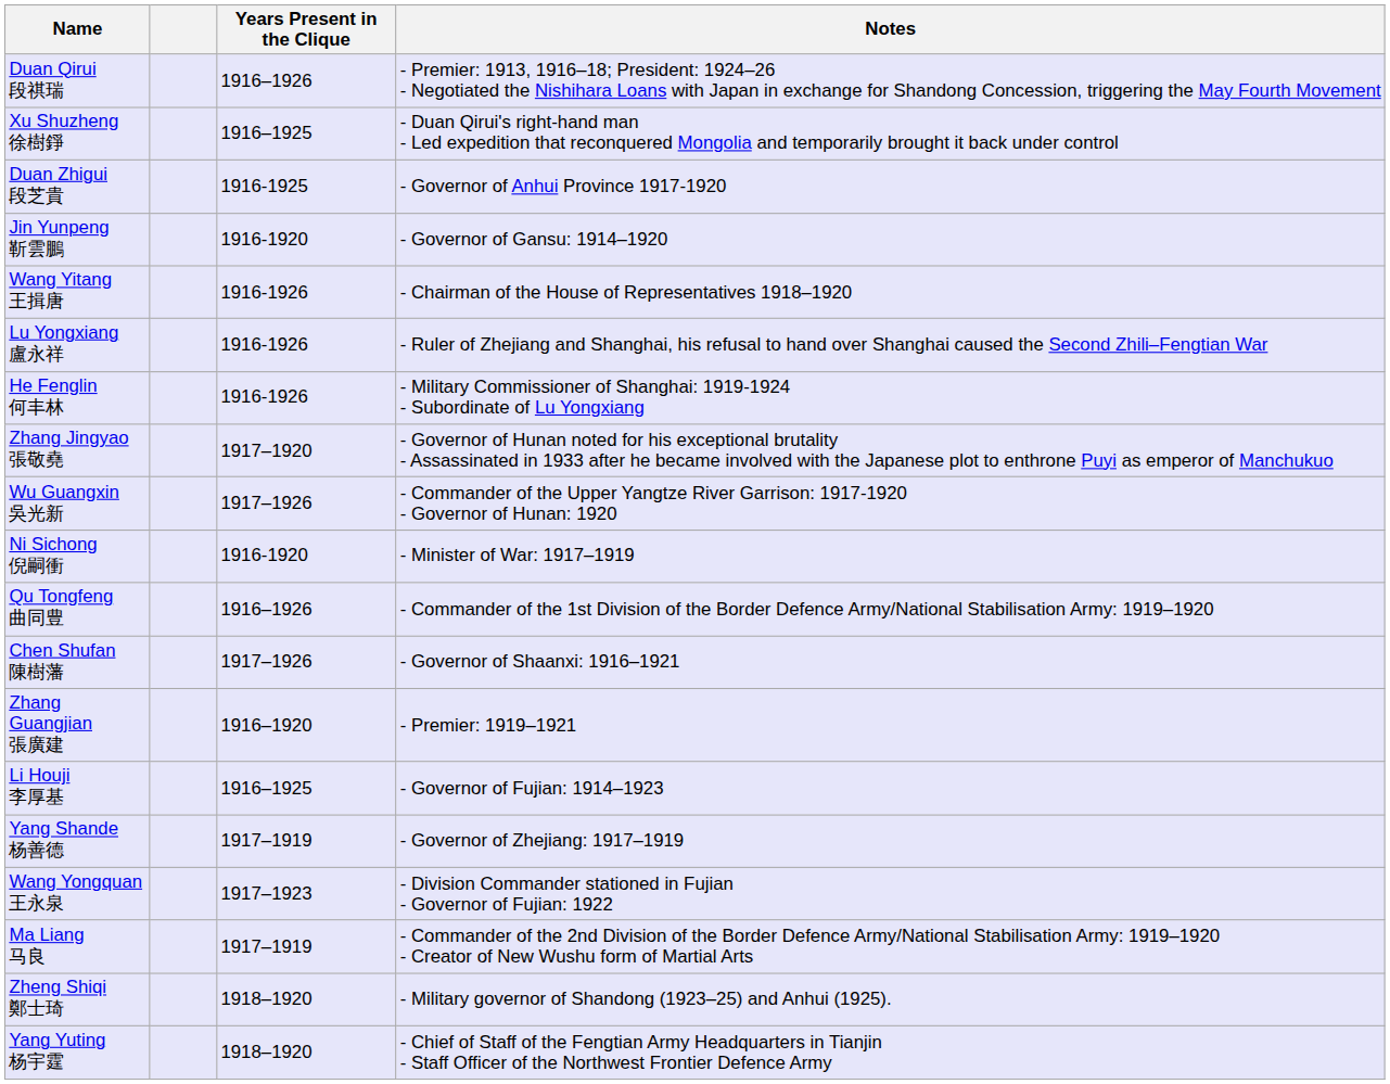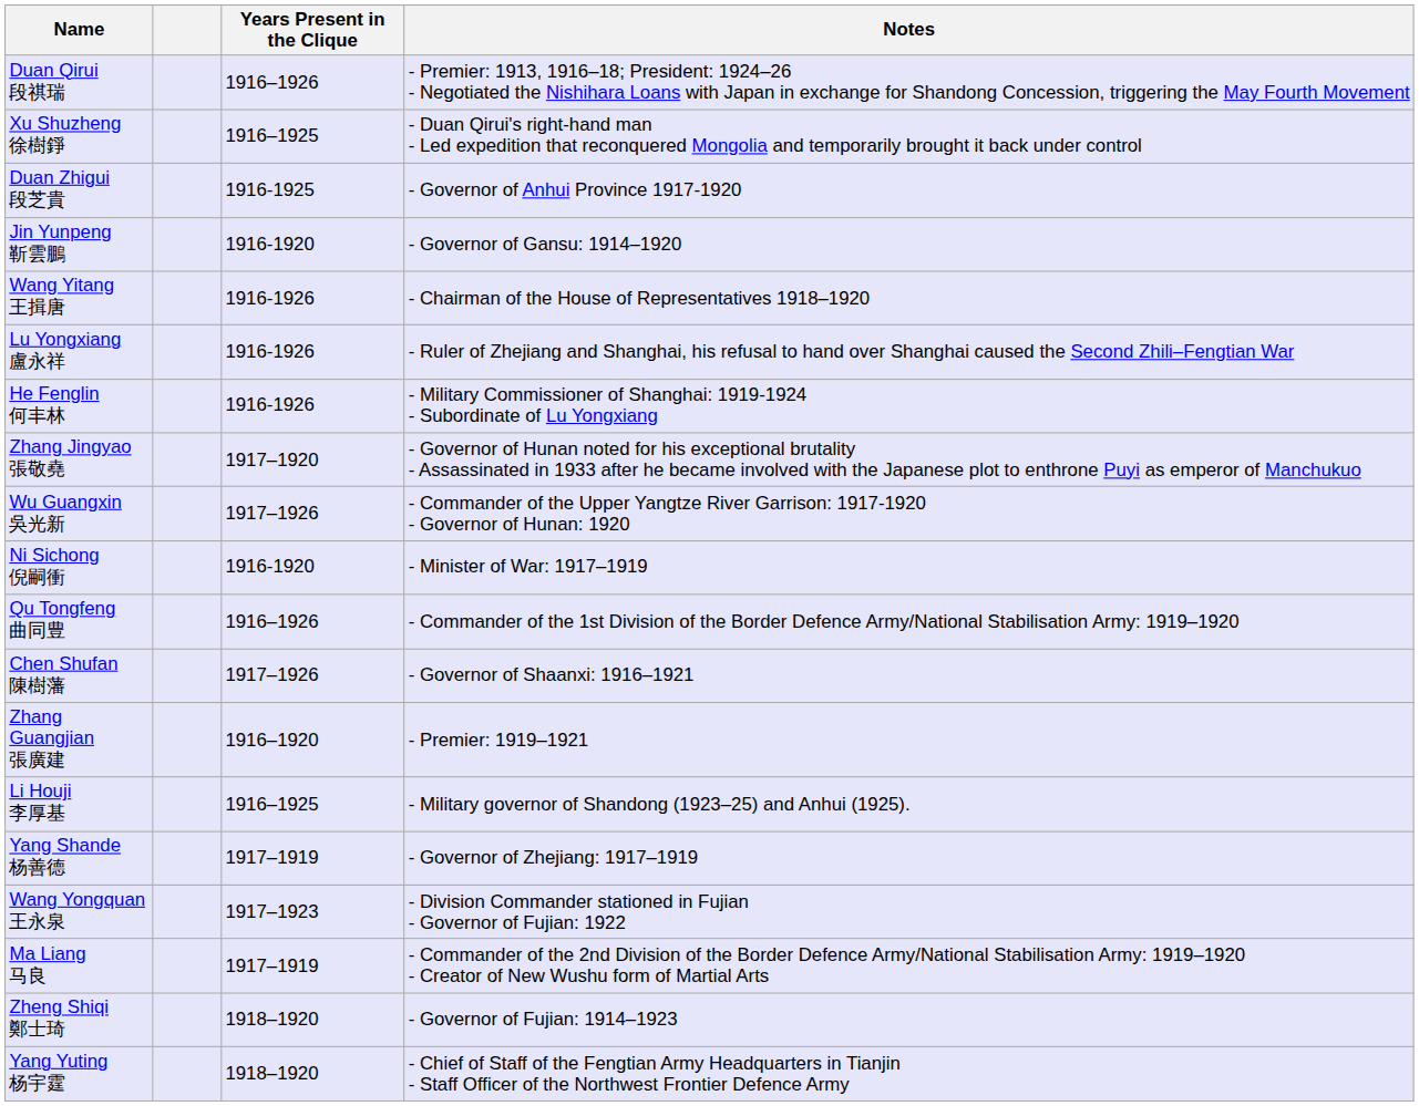 <table class="wikitable">
 <tr>
 <th width=120px>Name</th>
 <th width=51px></th>
 <th width=150px>Years Present in the Clique</th>
 <th>Notes</th>
 </tr>
 <tr bgcolor=#E6E6FA>
 <td><a href='#'>Duan Qirui</a><br>段祺瑞</td>
 <td align=center></td>
 <td>1916–1926</td>
 <td>- Premier: 1913, 1916–18; President: 1924–26<br>- Negotiated the <a href='#'>Nishihara Loans</a> with Japan in exchange for Shandong Concession, triggering the <a href='#'>May Fourth Movement</a></td>
 </tr>
 <tr bgcolor=#E6E6FA>
 <td><a href='#'>Xu Shuzheng</a><br>徐樹錚</td>
 <td align=center></td>
 <td>1916–1925</td>
 <td>- Duan Qirui's right-hand man<br>- Led expedition that reconquered <a href='#'>Mongolia</a> and temporarily brought it back under control</td>
 </tr>
 <tr bgcolor=#E6E6FA>
 <td><a href='#'>Duan Zhigui</a><br>段芝貴</td>
 <td align=center></td>
 <td>1916-1925</td>
 <td>- Governor of <a href='#'>Anhui</a> Province 1917-1920</td>
 </tr>
 <tr bgcolor=#E6E6FA>
 <td><a href='#'>Jin Yunpeng</a><br>靳雲鵬</td>
 <td align=center></td>
 <td>1916-1920</td>
 <td>- Governor of Gansu: 1914–1920</td>
 </tr>
 <tr bgcolor=#E6E6FA>
 <td><a href='#'>Wang Yitang</a><br>王揖唐</td>
 <td align=center></td>
 <td>1916-1926</td>
 <td>- Chairman of the House of Representatives 1918–1920</td>
 </tr>
 <tr bgcolor=#E6E6FA>
 <td><a href='#'>Lu Yongxiang</a><br>盧永祥</td>
 <td align=center></td>
 <td>1916-1926</td>
 <td>- Ruler of Zhejiang and Shanghai, his refusal to hand over Shanghai caused the <a href='#'>Second Zhili–Fengtian War</a></td>
 </tr>
 <tr bgcolor=#E6E6FA>
 <td><a href='#'>He Fenglin</a><br>何丰林</td>
 <td align=center></td>
 <td>1916-1926</td>
 <td>- Military Commissioner of Shanghai: 1919-1924<br>- Subordinate of <a href='#'>Lu Yongxiang</a></td>
 </tr>
 <tr bgcolor=#E6E6FA>
 <td><a href='#'>Zhang Jingyao</a><br>張敬堯</td>
 <td align=center></td>
 <td>1917–1920</td>
 <td>- Governor of Hunan noted for his exceptional brutality<br>- Assassinated in 1933 after he became involved with the Japanese plot to enthrone <a href='#'>Puyi</a> as emperor of <a href='#'>Manchukuo</a></td>
 </tr>
 <tr bgcolor=#E6E6FA>
 <td><a href='#'>Wu Guangxin</a><br>吳光新</td>
 <td align=center></td>
 <td>1917–1926</td>
 <td>- Commander of the Upper Yangtze River Garrison: 1917-1920<br>- Governor of Hunan: 1920</td>
 </tr>
 <tr bgcolor=#E6E6FA>
 <td><a href='#'>Ni Sichong</a><br>倪嗣衝</td>
 <td align=center></td>
 <td>1916-1920</td>
 <td>- Minister of War: 1917–1919</td>
 </tr>
 <tr bgcolor=#E6E6FA>
 <td><a href='#'>Qu Tongfeng</a><br>曲同豊</td>
 <td align=center></td>
 <td>1916–1926</td>
 <td>- Commander of the 1st Division of the Border Defence Army/National Stabilisation Army: 1919–1920</td>
 </tr>
 <tr bgcolor=#E6E6FA>
 <td><a href='#'>Chen Shufan</a><br>陳樹藩</td>
 <td align=center></td>
 <td>1917–1926</td>
 <td>- Governor of Shaanxi: 1916–1921</td>
 </tr>
 <tr bgcolor=#E6E6FA>
 <td><a href='#'>Zhang Guangjian</a><br>張廣建</td>
 <td align=center></td>
 <td>1916–1920</td>
 <td>- Premier: 1919–1921</td>
 </tr>
 <tr bgcolor=#E6E6FA>
 <td><a href='#'>Li Houji</a><br>李厚基</td>
 <td align=center></td>
 <td>1916–1925</td>
-<td>- Governor of Fujian: 1914–1923</td>
+<td>- Military governor of Shandong (1923–25) and Anhui (1925).</td>
 </tr>
 <tr bgcolor=#E6E6FA>
 <td><a href='#'>Yang Shande</a><br>杨善德</td>
 <td align=center></td>
 <td>1917–1919</td>
 <td>- Governor of Zhejiang: 1917–1919</td>
 </tr>
 <tr bgcolor=#E6E6FA>
 <td><a href='#'> Wang Yongquan</a><br>王永泉</td>
 <td align=center></td>
 <td>1917–1923</td>
 <td>- Division Commander stationed in Fujian<br>- Governor of Fujian: 1922</td>
 </tr>
 <tr bgcolor=#E6E6FA>
 <td><a href='#'> Ma Liang</a><br>马良</td>
 <td align=center></td>
 <td>1917–1919</td>
 <td>- Commander of the 2nd Division of the Border Defence Army/National Stabilisation Army: 1919–1920<br>- Creator of New Wushu form of Martial Arts </td>
 </tr>
 <tr bgcolor=#E6E6FA>
 <td><a href='#'>Zheng Shiqi</a><br>鄭士琦</td>
 <td align=center></td>
 <td>1918–1920</td>
-<td>- Military governor of Shandong (1923–25) and Anhui (1925).</td>
+<td>- Governor of Fujian: 1914–1923</td>
 </tr>
 <tr bgcolor=#E6E6FA>
 <td><a href='#'> Yang Yuting</a><br>杨宇霆</td>
 <td align=center></td>
 <td>1918–1920</td>
 <td>- Chief of Staff of the Fengtian Army Headquarters in Tianjin<br>- Staff Officer of the Northwest Frontier Defence Army </td>
 </tr>
 <tr bgcolor=#E6E6FA>
 </tr>
 </table>
